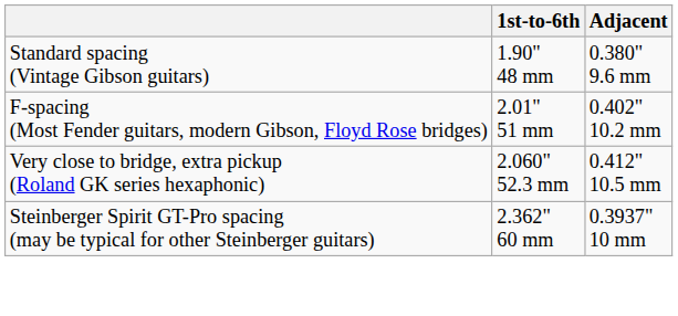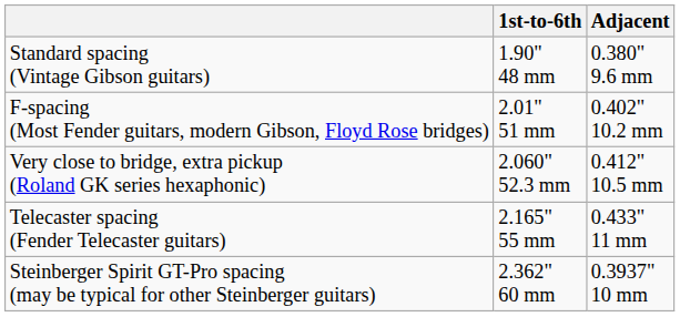 <table class="wikitable">
 <tr>
 <th></th>
 <th>1st-to-6th</th>
 <th>Adjacent</th>
 </tr>
 <tr>
 <td>Standard spacing<br>(Vintage Gibson guitars)</td>
 <td>1.90"<br>48 mm</td>
 <td>0.380"<br>9.6 mm</td>
 </tr>
 <tr>
 <td>F-spacing<br>(Most Fender guitars, modern Gibson, <a href='#'>Floyd Rose</a> bridges)</td>
 <td>2.01"<br>51 mm</td>
 <td>0.402"<br>10.2 mm</td>
 </tr>
 <tr>
 <td>Very close to bridge, extra pickup<br>(<a href='#'>Roland</a> GK series hexaphonic)</td>
 <td>2.060"<br>52.3 mm</td>
 <td>0.412"<br>10.5 mm</td>
 </tr>
 <tr>
+<td>Telecaster spacing<br>(Fender Telecaster guitars)</td>
+<td>2.165"<br>55 mm</td>
+<td>0.433"<br>11 mm</td>
+</tr>
+<tr>
 <td>Steinberger Spirit GT-Pro spacing<br>(may be typical for other Steinberger guitars)</td>
 <td>2.362"<br>60 mm</td>
 <td>0.3937"<br>10 mm</td>
 </tr>
 </table>
